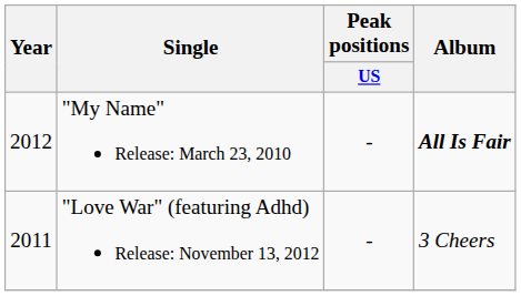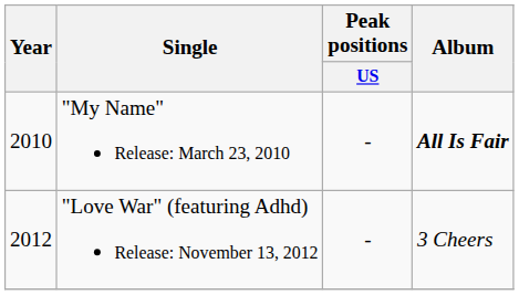 <table class="wikitable" style="text-align:center;">
 <tr>
 <th rowspan="2">Year</th>
 <th rowspan="2">Single</th>
 <th colspan="1">Peak positions</th>
 <th rowspan="2">Album</th>
 </tr>
 <tr style="font-size:smaller;">
 <th width="50"><a href='#'>US</a></th>
 </tr>
 <tr>
-<td>2012</td>
+<td>2010</td>
 <td align="left">"My Name"<br><ul><li><small>Release: March 23, 2010</small></li></ul></td>
 <td>-</td>
 <td align="left"><strong><em>All Is Fair</em></strong></td>
 </tr>
 <tr>
-<td>2011</td>
+<td>2012</td>
 <td align="left">"Love War" (featuring Adhd)<br><ul><li><small>Release: November 13, 2012</small></li></ul></td>
 <td>-</td>
 <td align="left"><em>3 Cheers</em></td>
 </tr>
 <tr>
 </tr>
 </table>
